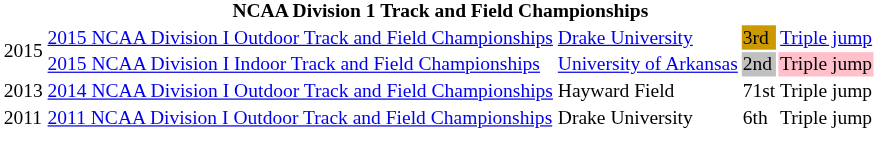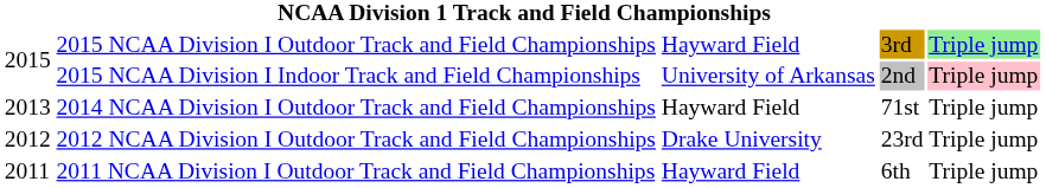 <table>
 <tr>
 <th colspan="6">NCAA Division 1 Track and Field Championships</th>
 </tr>
 <tr>
 <td rowspan=2>2015</td>
 <td><a href='#'>2015 NCAA Division I Outdoor Track and Field Championships</a></td>
-<td><a href='#'>Drake University</a></td>
+<td><a href='#'>Hayward Field</a></td>
 <td bgcolor=cc9900>3rd</td>
-<td><a href='#'>Triple jump</a></td>
+<td style="background: lightgreen;"><a href='#'>Triple jump</a></td>
 <td></td>
 </tr>
 <tr>
 <td><a href='#'>2015 NCAA Division I Indoor Track and Field Championships</a></td>
 <td><a href='#'>University of Arkansas</a></td>
 <td bgcolor=silver>2nd</td>
 <td style="background: pink;">Triple jump</td>
 <td></td>
 </tr>
 <tr>
 <td>2013</td>
 <td><a href='#'>2014 NCAA Division I Outdoor Track and Field Championships</a></td>
 <td>Hayward Field</td>
 <td>71st</td>
 <td>Triple jump</td>
 <td></td>
 </tr>
 <tr>
+<td>2012</td>
+<td><a href='#'>2012 NCAA Division I Outdoor Track and Field Championships</a></td>
+<td><a href='#'>Drake University</a></td>
+<td>23rd</td>
+<td>Triple jump</td>
+<td></td>
+</tr>
+<tr>
 <td>2011</td>
 <td><a href='#'>2011 NCAA Division I Outdoor Track and Field Championships</a></td>
-<td>Drake University</td>
+<td><a href='#'>Hayward Field</a></td>
 <td>6th</td>
 <td>Triple jump</td>
 <td></td>
 </tr>
 </table>
